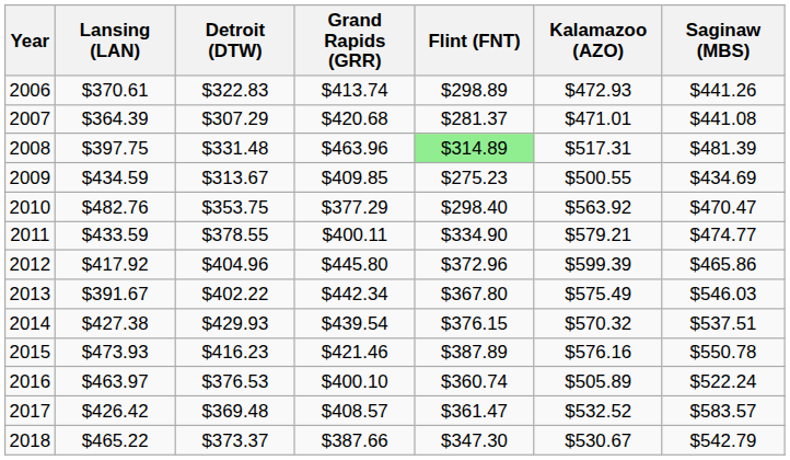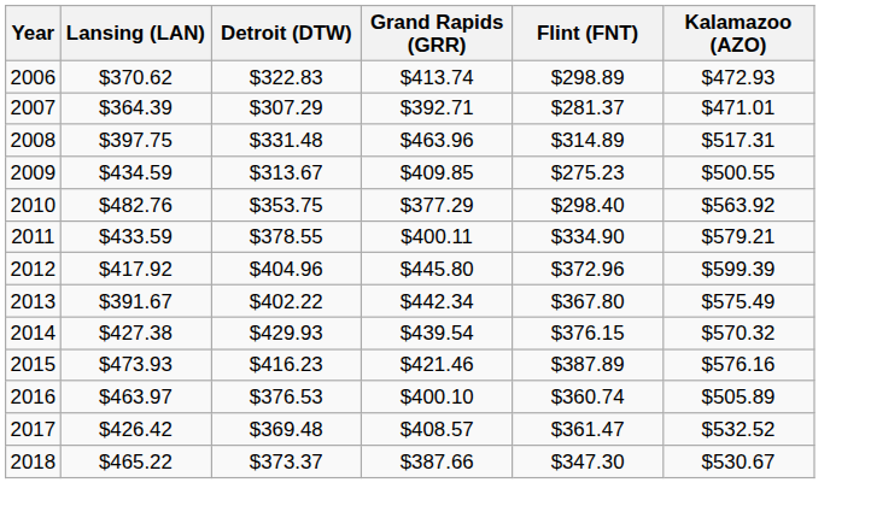 <table class="wikitable" style="text-align: center; font-size: 90%">
 <tr>
 <th>Year</th>
 <th style="width:100px;">Lansing (LAN)</th>
 <th style="width:100px;">Detroit (DTW)</th>
 <th style="width:100px;">Grand Rapids (GRR)</th>
 <th style="width:100px;">Flint (FNT)</th>
 <th style="width:100px;">Kalamazoo (AZO)</th>
-<th style="width:100px;">Saginaw (MBS)</th>
 </tr>
 <tr>
 <td>2006</td>
-<td>$370.61</td>
+<td>$370.62</td>
 <td>$322.83</td>
 <td>$413.74</td>
 <td>$298.89</td>
 <td>$472.93</td>
-<td>$441.26</td>
 </tr>
 <tr>
 <td>2007</td>
 <td>$364.39</td>
 <td>$307.29</td>
-<td>$420.68</td>
+<td>$392.71</td>
 <td>$281.37</td>
 <td>$471.01</td>
-<td>$441.08</td>
 </tr>
 <tr>
 <td>2008</td>
 <td>$397.75</td>
 <td>$331.48</td>
 <td>$463.96</td>
-<td style="background: lightgreen;">$314.89</td>
+<td>$314.89</td>
 <td>$517.31</td>
-<td>$481.39</td>
 </tr>
 <tr>
 <td>2009</td>
 <td>$434.59</td>
 <td>$313.67</td>
 <td>$409.85</td>
 <td>$275.23</td>
 <td>$500.55</td>
-<td>$434.69</td>
 </tr>
 <tr>
 <td>2010</td>
 <td>$482.76</td>
 <td>$353.75</td>
 <td>$377.29</td>
 <td>$298.40</td>
 <td>$563.92</td>
-<td>$470.47</td>
 </tr>
 <tr>
 <td>2011</td>
 <td>$433.59</td>
 <td>$378.55</td>
 <td>$400.11</td>
 <td>$334.90</td>
 <td>$579.21</td>
-<td>$474.77</td>
 </tr>
 <tr>
 <td>2012</td>
 <td>$417.92</td>
 <td>$404.96</td>
 <td>$445.80</td>
 <td>$372.96</td>
 <td>$599.39</td>
-<td>$465.86</td>
 </tr>
 <tr>
 <td>2013</td>
 <td>$391.67</td>
 <td>$402.22</td>
 <td>$442.34</td>
 <td>$367.80</td>
 <td>$575.49</td>
-<td>$546.03</td>
 </tr>
 <tr>
 <td>2014</td>
 <td>$427.38</td>
 <td>$429.93</td>
 <td>$439.54</td>
 <td>$376.15</td>
 <td>$570.32</td>
-<td>$537.51</td>
 </tr>
 <tr>
 <td>2015</td>
 <td>$473.93</td>
 <td>$416.23</td>
 <td>$421.46</td>
 <td>$387.89</td>
 <td>$576.16</td>
-<td>$550.78</td>
 </tr>
 <tr>
 <td>2016</td>
 <td>$463.97</td>
 <td>$376.53</td>
 <td>$400.10</td>
 <td>$360.74</td>
 <td>$505.89</td>
-<td>$522.24</td>
 </tr>
 <tr>
 <td>2017</td>
 <td>$426.42</td>
 <td>$369.48</td>
 <td>$408.57</td>
 <td>$361.47</td>
 <td>$532.52</td>
-<td>$583.57</td>
 </tr>
 <tr>
 <td>2018</td>
 <td>$465.22</td>
 <td>$373.37</td>
 <td>$387.66</td>
 <td>$347.30</td>
 <td>$530.67</td>
-<td>$542.79</td>
 </tr>
 </table>
